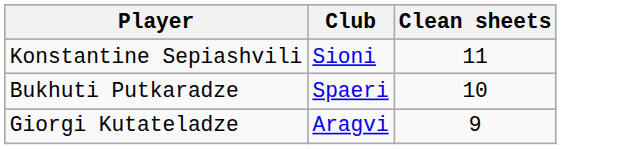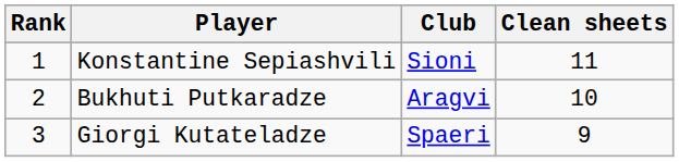 <table class="wikitable" style="text-align:center">
 <tr>
+<th>Rank</th>
 <th>Player</th>
 <th>Club</th>
 <th>Clean sheets</th>
 </tr>
 <tr>
+<td>1</td>
 <td align="left"> Konstantine Sepiashvili</td>
 <td align="left"><a href='#'>Sioni</a></td>
 <td>11</td>
 </tr>
 <tr>
+<td>2</td>
 <td align="left"> Bukhuti Putkaradze</td>
-<td align="left"><a href='#'>Spaeri</a></td>
+<td align="left"><a href='#'>Aragvi</a></td>
 <td>10</td>
 </tr>
 <tr>
+<td>3</td>
 <td align="left"> Giorgi Kutateladze</td>
-<td align="left"><a href='#'>Aragvi</a></td>
+<td align="left"><a href='#'>Spaeri</a></td>
 <td>9</td>
 </tr>
 </table>
